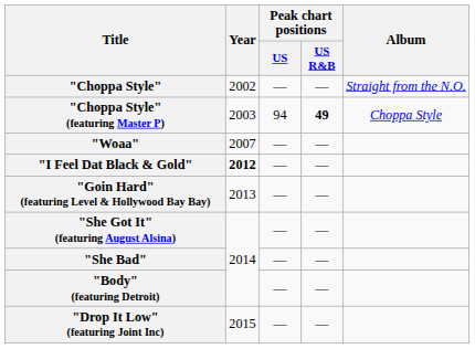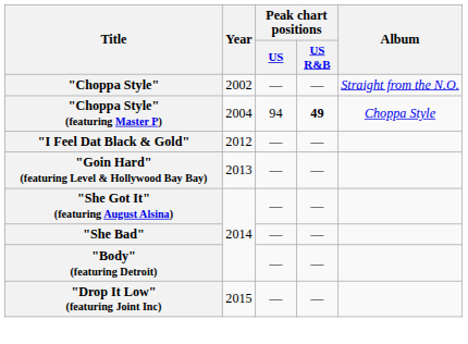 <table class="wikitable plainrowheaders" style="text-align:center;">
 <tr>
 <th scope="col" rowspan="2" style="width:16em;">Title</th>
 <th scope="col" rowspan="2">Year</th>
 <th scope="col" colspan="2">Peak chart positions</th>
 <th scope="col" rowspan="2">Album</th>
 </tr>
 <tr>
 <th style="width:3em; font-size:90%"><a href='#'>US</a></th>
 <th style="width:3em; font-size:90%"><a href='#'>US<br>R&B</a></th>
 </tr>
 <tr>
 <th scope="row">"Choppa Style"</th>
 <td>2002</td>
 <td>—</td>
 <td>—</td>
 <td><em><a href='#'>Straight from the N.O.</a></em></td>
 </tr>
 <tr>
 <th scope="row">"Choppa Style"<br><small>(featuring <a href='#'>Master P</a>)</small></th>
-<td>2003</td>
+<td>2004</td>
 <td>94</td>
 <td><strong>49</strong></td>
 <td><em><a href='#'>Choppa Style</a></em></td>
 </tr>
 <tr>
-<th scope="row">"Woaa"</th>
-<td>2007</td>
-<td>—</td>
-<td>—</td>
-<td></td>
-</tr>
-<tr>
 <th scope="row">"I Feel Dat Black & Gold"</th>
-<td><strong>2012</strong></td>
+<td>2012</td>
 <td>—</td>
 <td>—</td>
 <td></td>
 </tr>
 <tr>
 <th scope="row">"Goin Hard"<br><small>(featuring Level & Hollywood Bay Bay)</small></th>
 <td>2013</td>
 <td>—</td>
 <td>—</td>
 <td></td>
 </tr>
 <tr>
 <th scope="row">"She Got It"<br><small>(featuring <a href='#'>August Alsina</a>)</small></th>
 <td rowspan="3">2014</td>
 <td>—</td>
 <td>—</td>
 <td></td>
 </tr>
 <tr>
 <th scope="row">"She Bad"</th>
 <td>—</td>
 <td>—</td>
 <td></td>
 </tr>
 <tr>
 <th scope="row">"Body"<br><small>(featuring Detroit)</small></th>
 <td>—</td>
 <td>—</td>
 <td></td>
 </tr>
 <tr>
 <th scope="row">"Drop It Low"<br><small>(featuring Joint Inc)</small></th>
 <td>2015</td>
 <td>—</td>
 <td>—</td>
 <td></td>
 </tr>
 </table>
